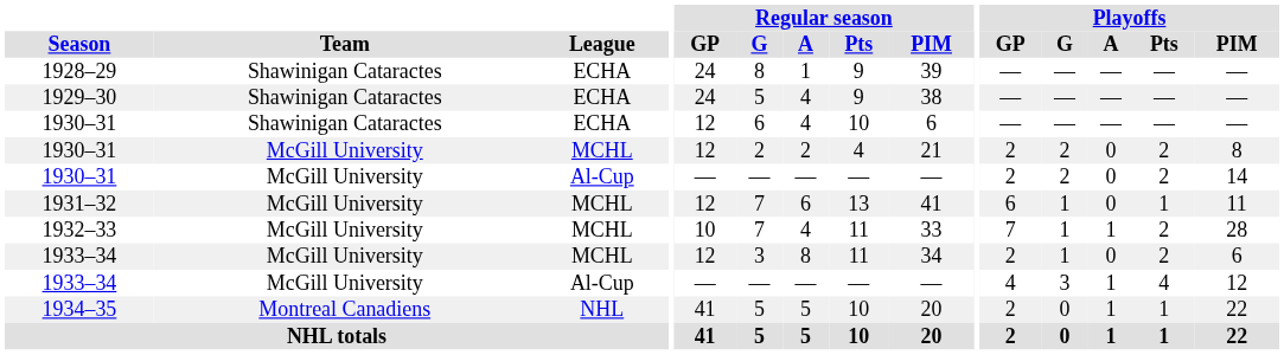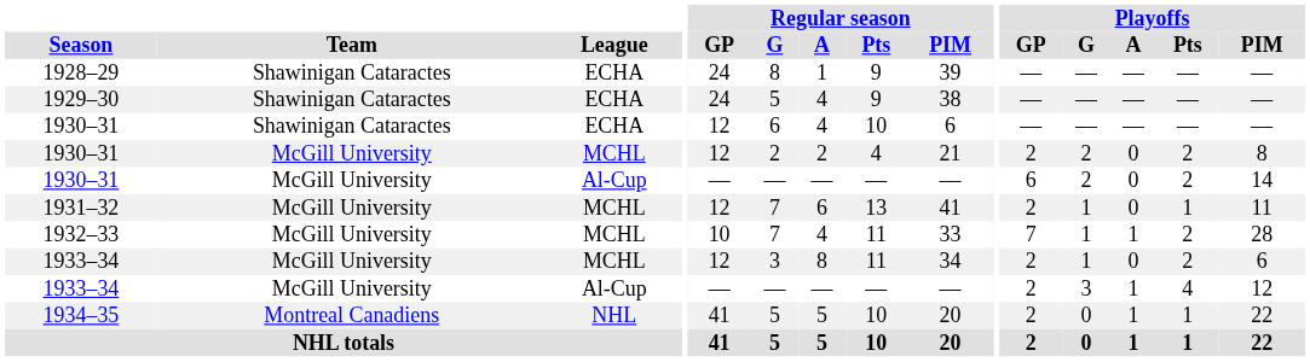 <table border="0" cellpadding="1" cellspacing="0" style="text-align:center; width:60em">
 <tr bgcolor="#e0e0e0">
 <th colspan="3" bgcolor="#ffffff"></th>
 <th rowspan="100" bgcolor="#ffffff"></th>
 <th colspan="5"><a href='#'>Regular season</a></th>
 <th rowspan="100" bgcolor="#ffffff"></th>
 <th colspan="5"><a href='#'>Playoffs</a></th>
 </tr>
 <tr bgcolor="#e0e0e0">
 <th><a href='#'>Season</a></th>
 <th>Team</th>
 <th>League</th>
 <th>GP</th>
 <th><a href='#'>G</a></th>
 <th><a href='#'>A</a></th>
 <th><a href='#'>Pts</a></th>
 <th><a href='#'>PIM</a></th>
 <th>GP</th>
 <th>G</th>
 <th>A</th>
 <th>Pts</th>
 <th>PIM</th>
 </tr>
 <tr>
 <td>1928–29</td>
 <td>Shawinigan Cataractes</td>
 <td>ECHA</td>
 <td>24</td>
 <td>8</td>
 <td>1</td>
 <td>9</td>
 <td>39</td>
 <td>—</td>
 <td>—</td>
 <td>—</td>
 <td>—</td>
 <td>—</td>
 </tr>
 <tr bgcolor="#f0f0f0">
 <td>1929–30</td>
 <td>Shawinigan Cataractes</td>
 <td>ECHA</td>
 <td>24</td>
 <td>5</td>
 <td>4</td>
 <td>9</td>
 <td>38</td>
 <td>—</td>
 <td>—</td>
 <td>—</td>
 <td>—</td>
 <td>—</td>
 </tr>
 <tr>
 <td>1930–31</td>
 <td>Shawinigan Cataractes</td>
 <td>ECHA</td>
 <td>12</td>
 <td>6</td>
 <td>4</td>
 <td>10</td>
 <td>6</td>
 <td>—</td>
 <td>—</td>
 <td>—</td>
 <td>—</td>
 <td>—</td>
 </tr>
 <tr bgcolor="#f0f0f0">
 <td>1930–31</td>
 <td><a href='#'>McGill University</a></td>
 <td><a href='#'>MCHL</a></td>
 <td>12</td>
 <td>2</td>
 <td>2</td>
 <td>4</td>
 <td>21</td>
 <td>2</td>
 <td>2</td>
 <td>0</td>
 <td>2</td>
 <td>8</td>
 </tr>
 <tr>
 <td><a href='#'>1930–31</a></td>
 <td>McGill University</td>
 <td><a href='#'>Al-Cup</a></td>
 <td>—</td>
 <td>—</td>
 <td>—</td>
 <td>—</td>
 <td>—</td>
-<td>2</td>
+<td>6</td>
 <td>2</td>
 <td>0</td>
 <td>2</td>
 <td>14</td>
 </tr>
 <tr bgcolor="#f0f0f0">
 <td>1931–32</td>
 <td>McGill University</td>
 <td>MCHL</td>
 <td>12</td>
 <td>7</td>
 <td>6</td>
 <td>13</td>
 <td>41</td>
-<td>6</td>
+<td>2</td>
 <td>1</td>
 <td>0</td>
 <td>1</td>
 <td>11</td>
 </tr>
 <tr>
 <td>1932–33</td>
 <td>McGill University</td>
 <td>MCHL</td>
 <td>10</td>
 <td>7</td>
 <td>4</td>
 <td>11</td>
 <td>33</td>
 <td>7</td>
 <td>1</td>
 <td>1</td>
 <td>2</td>
 <td>28</td>
 </tr>
 <tr bgcolor="#f0f0f0">
 <td>1933–34</td>
 <td>McGill University</td>
 <td>MCHL</td>
 <td>12</td>
 <td>3</td>
 <td>8</td>
 <td>11</td>
 <td>34</td>
 <td>2</td>
 <td>1</td>
 <td>0</td>
 <td>2</td>
 <td>6</td>
 </tr>
 <tr>
 <td><a href='#'>1933–34</a></td>
 <td>McGill University</td>
 <td>Al-Cup</td>
 <td>—</td>
 <td>—</td>
 <td>—</td>
 <td>—</td>
 <td>—</td>
-<td>4</td>
+<td>2</td>
 <td>3</td>
 <td>1</td>
 <td>4</td>
 <td>12</td>
 </tr>
 <tr bgcolor="#f0f0f0">
 <td><a href='#'>1934–35</a></td>
 <td><a href='#'>Montreal Canadiens</a></td>
 <td><a href='#'>NHL</a></td>
 <td>41</td>
 <td>5</td>
 <td>5</td>
 <td>10</td>
 <td>20</td>
 <td>2</td>
 <td>0</td>
 <td>1</td>
 <td>1</td>
 <td>22</td>
 </tr>
 <tr bgcolor="#e0e0e0">
 <th colspan="3">NHL totals</th>
 <th>41</th>
 <th>5</th>
 <th>5</th>
 <th>10</th>
 <th>20</th>
 <th>2</th>
 <th>0</th>
 <th>1</th>
 <th>1</th>
 <th>22</th>
 </tr>
 </table>
